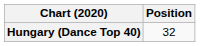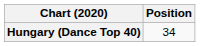 <table class="wikitable plainrowheaders" style="text-align:center">
 <tr>
 <th>Chart (2020)</th>
 <th>Position</th>
 </tr>
 <tr>
 <th scope="row">Hungary (Dance Top 40)</th>
-<td>32</td>
+<td>34</td>
 </tr>
 </table>
